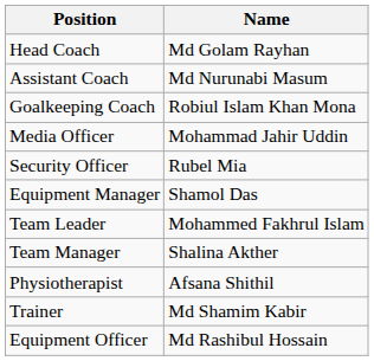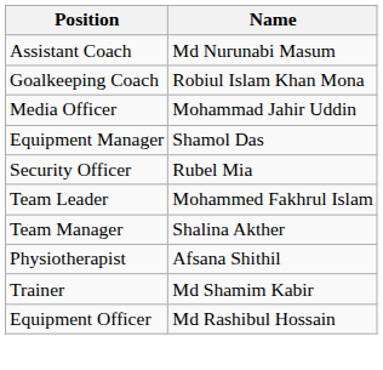 <table class="wikitable">
 <tr>
 <th>Position</th>
 <th>Name</th>
-</tr>
-<tr>
-<td>Head Coach</td>
-<td> Md Golam Rayhan</td>
 </tr>
 <tr>
 <td>Assistant Coach</td>
 <td> Md Nurunabi Masum</td>
 </tr>
 <tr>
 <td>Goalkeeping Coach</td>
 <td> Robiul Islam Khan Mona</td>
 </tr>
 <tr>
 <td>Media Officer</td>
 <td> Mohammad Jahir Uddin</td>
 </tr>
 <tr>
+<td>Equipment Manager</td>
+<td> Shamol Das</td>
+</tr>
+<tr>
 <td>Security Officer</td>
 <td> Rubel Mia</td>
-</tr>
-<tr>
-<td>Equipment Manager</td>
-<td> Shamol Das</td>
 </tr>
 <tr>
 <td>Team Leader</td>
 <td> Mohammed Fakhrul Islam</td>
 </tr>
 <tr>
 <td>Team Manager</td>
 <td> Shalina Akther</td>
 </tr>
 <tr>
 <td>Physiotherapist</td>
 <td> Afsana Shithil</td>
 </tr>
 <tr>
 <td>Trainer</td>
 <td> Md Shamim Kabir</td>
 </tr>
 <tr>
 <td>Equipment Officer</td>
 <td> Md Rashibul Hossain</td>
 </tr>
 </table>
